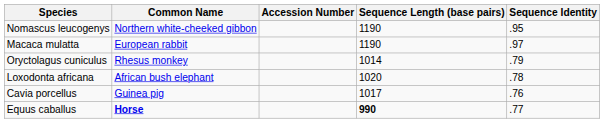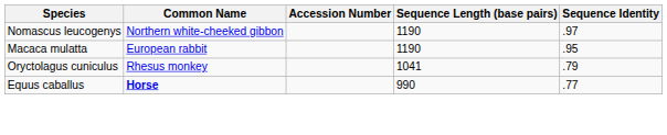 <table class="wikitable">
 <tr>
 <th>Species</th>
 <th>Common Name</th>
 <th>Accession Number</th>
 <th>Sequence Length (base pairs)</th>
 <th>Sequence Identity</th>
 </tr>
 <tr>
 <td>Nomascus leucogenys</td>
 <td><a href='#'>Northern white-cheeked gibbon</a></td>
 <td></td>
 <td>1190</td>
-<td>.95</td>
+<td>.97</td>
 </tr>
 <tr>
 <td>Macaca mulatta</td>
 <td><a href='#'>European rabbit</a></td>
 <td></td>
 <td>1190</td>
-<td>.97</td>
+<td>.95</td>
 </tr>
 <tr>
 <td>Oryctolagus cuniculus</td>
 <td><a href='#'>Rhesus monkey</a></td>
 <td></td>
-<td>1014</td>
+<td>1041</td>
 <td>.79</td>
-</tr>
-<tr>
-<td>Loxodonta africana</td>
-<td><a href='#'>African bush elephant</a></td>
-<td></td>
-<td>1020</td>
-<td>.78</td>
-</tr>
-<tr>
-<td>Cavia porcellus</td>
-<td><a href='#'>Guinea pig</a></td>
-<td></td>
-<td>1017</td>
-<td>.76</td>
 </tr>
 <tr>
 <td>Equus caballus</td>
 <td><strong><a href='#'>Horse</a></strong></td>
 <td></td>
-<td><strong>990</strong></td>
+<td>990</td>
 <td>.77</td>
 </tr>
 </table>
